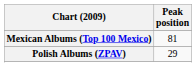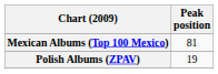 <table class="wikitable sortable plainrowheaders">
 <tr>
 <th scope="col">Chart (2009)</th>
 <th scope="col">Peak<br>position</th>
 </tr>
 <tr>
 </tr>
 <tr>
 </tr>
 <tr>
 </tr>
 <tr>
 </tr>
 <tr>
 </tr>
 <tr>
 </tr>
 <tr>
 </tr>
 <tr>
 </tr>
 <tr>
 </tr>
 <tr>
 </tr>
 <tr>
 </tr>
 <tr>
 </tr>
 <tr>
 </tr>
 <tr>
 </tr>
 <tr>
 <th scope="row">Mexican Albums (<a href='#'>Top 100 Mexico</a>)</th>
 <td align="center">81</td>
 </tr>
 <tr>
 </tr>
 <tr>
 </tr>
 <tr>
 <th scope="row">Polish Albums (<a href='#'>ZPAV</a>)</th>
-<td align="center">29</td>
+<td align="center">19</td>
 </tr>
 <tr>
 </tr>
 <tr>
 </tr>
 <tr>
 </tr>
 <tr>
 </tr>
 <tr>
 </tr>
 <tr>
 </tr>
 <tr>
 </tr>
 <tr>
 </tr>
 <tr>
 </tr>
 <tr>
 </tr>
 </table>
